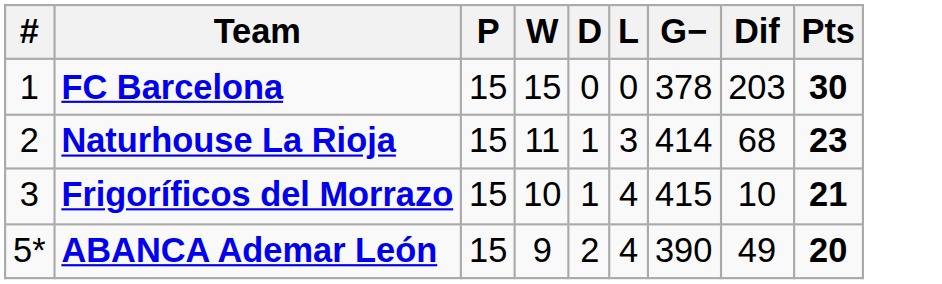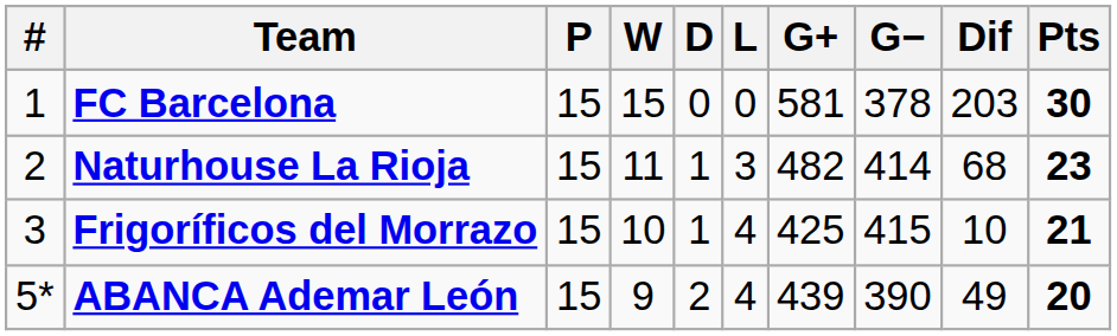 <table class="wikitable sortable" style="text-align: center;">
 <tr>
 <th align="center">#</th>
 <th align="center">Team</th>
 <th align="center">P</th>
 <th align="center">W</th>
 <th align="center">D</th>
 <th align="center">L</th>
+<th align="center">G+</th>
 <th align="center">G−</th>
 <th align="center">Dif</th>
 <th align="center">Pts</th>
 </tr>
 <tr>
 <td>1</td>
 <td align="left"><strong><a href='#'>FC Barcelona</a></strong></td>
 <td>15</td>
 <td>15</td>
 <td>0</td>
 <td>0</td>
+<td>581</td>
 <td>378</td>
 <td>203</td>
 <td><strong>30</strong></td>
 </tr>
 <tr>
 <td>2</td>
 <td align="left"><strong><a href='#'>Naturhouse La Rioja</a></strong></td>
 <td>15</td>
 <td>11</td>
 <td>1</td>
 <td>3</td>
+<td>482</td>
 <td>414</td>
 <td>68</td>
 <td><strong>23</strong></td>
 </tr>
 <tr>
 <td>3</td>
 <td align="left"><strong><a href='#'>Frigoríficos del Morrazo</a></strong></td>
 <td>15</td>
 <td>10</td>
 <td>1</td>
 <td>4</td>
+<td>425</td>
 <td>415</td>
 <td>10</td>
 <td><strong>21</strong></td>
 </tr>
 <tr>
 <td>5*</td>
 <td align="left"><strong><a href='#'>ABANCA Ademar León</a></strong></td>
 <td>15</td>
 <td>9</td>
 <td>2</td>
 <td>4</td>
+<td>439</td>
 <td>390</td>
 <td>49</td>
 <td><strong>20</strong></td>
 </tr>
 </table>
